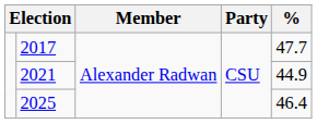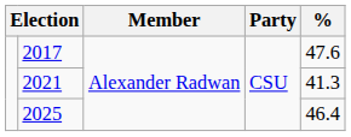 <table class=wikitable>
 <tr>
 <th colspan=2>Election</th>
 <th>Member</th>
 <th>Party</th>
 <th>%</th>
 </tr>
 <tr>
 <td rowspan=3 bgcolor=></td>
 <td><a href='#'>2017</a></td>
 <td rowspan=3><a href='#'>Alexander Radwan</a></td>
 <td rowspan=3><a href='#'>CSU</a></td>
-<td align=right>47.7</td>
+<td align=right>47.6</td>
 </tr>
 <tr>
 <td><a href='#'>2021</a></td>
-<td align=right>44.9</td>
+<td align=right>41.3</td>
 </tr>
 <tr>
 <td><a href='#'>2025</a></td>
 <td align=right>46.4</td>
 </tr>
 </table>
